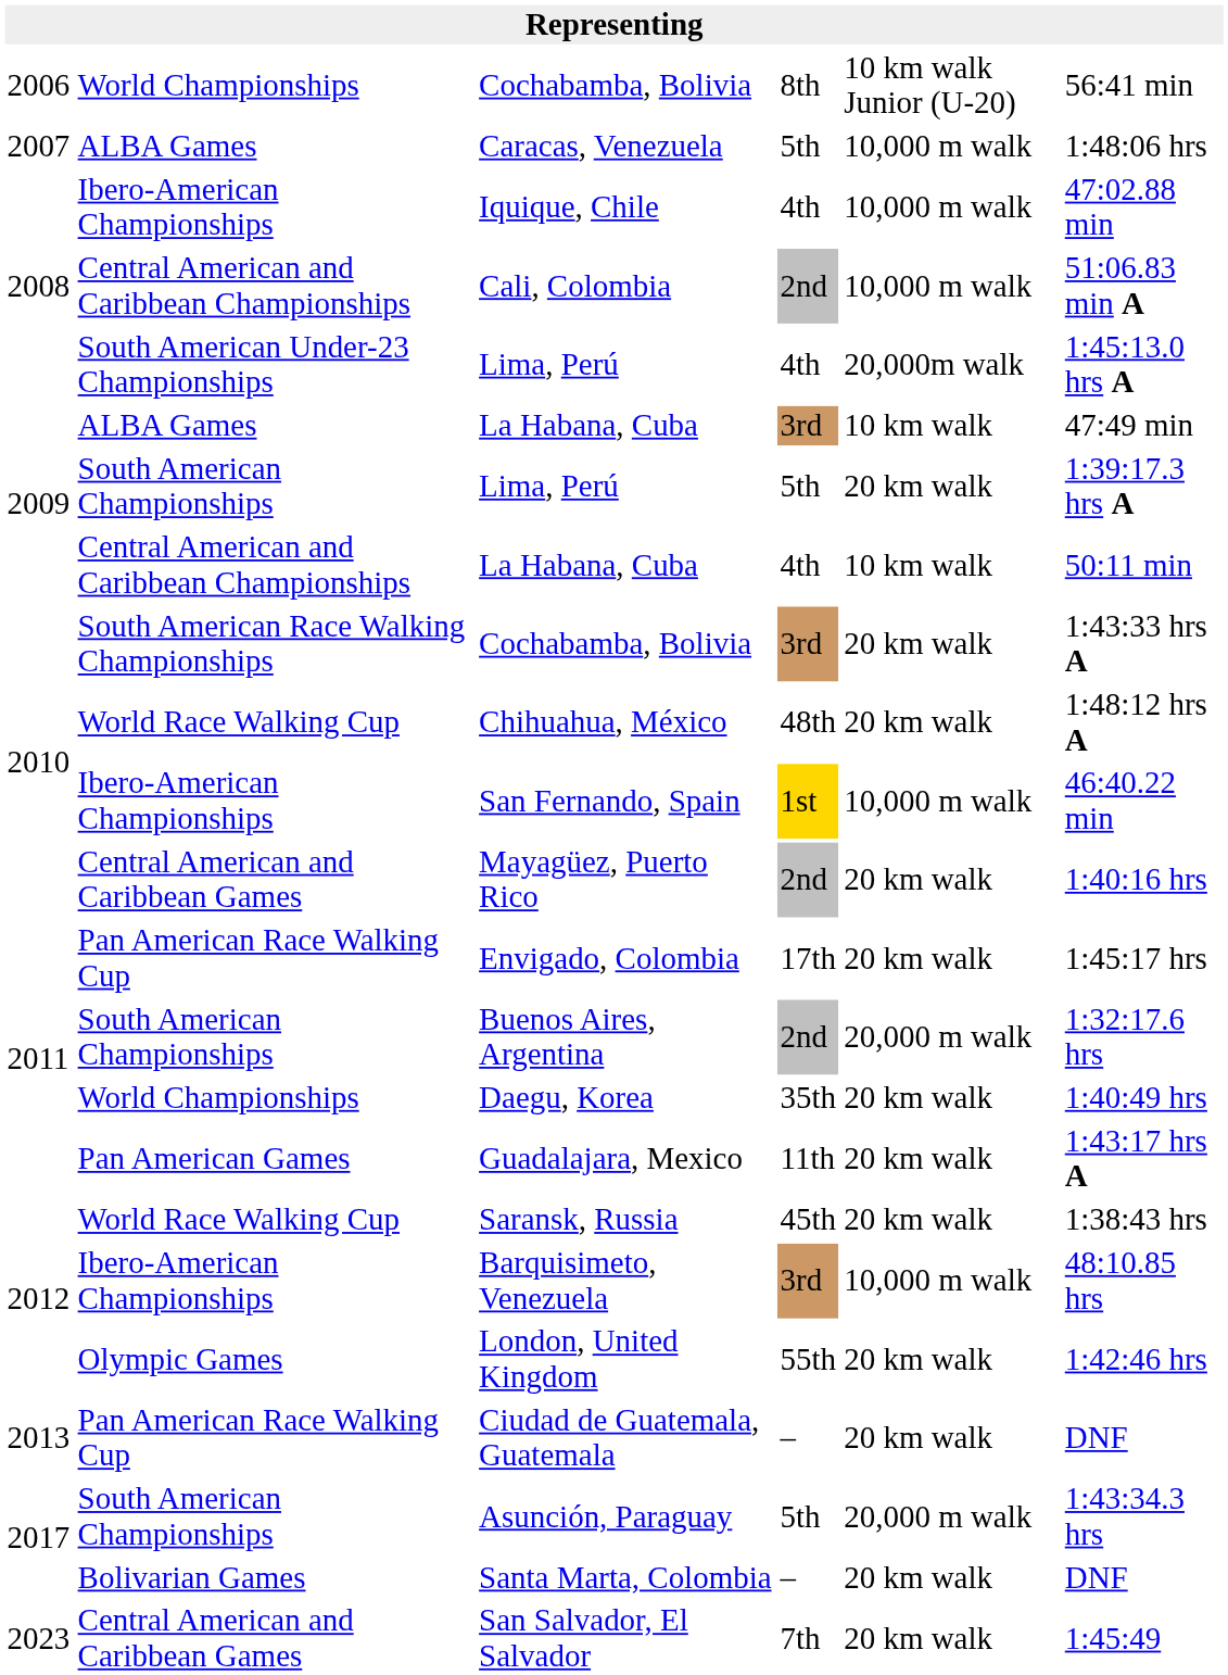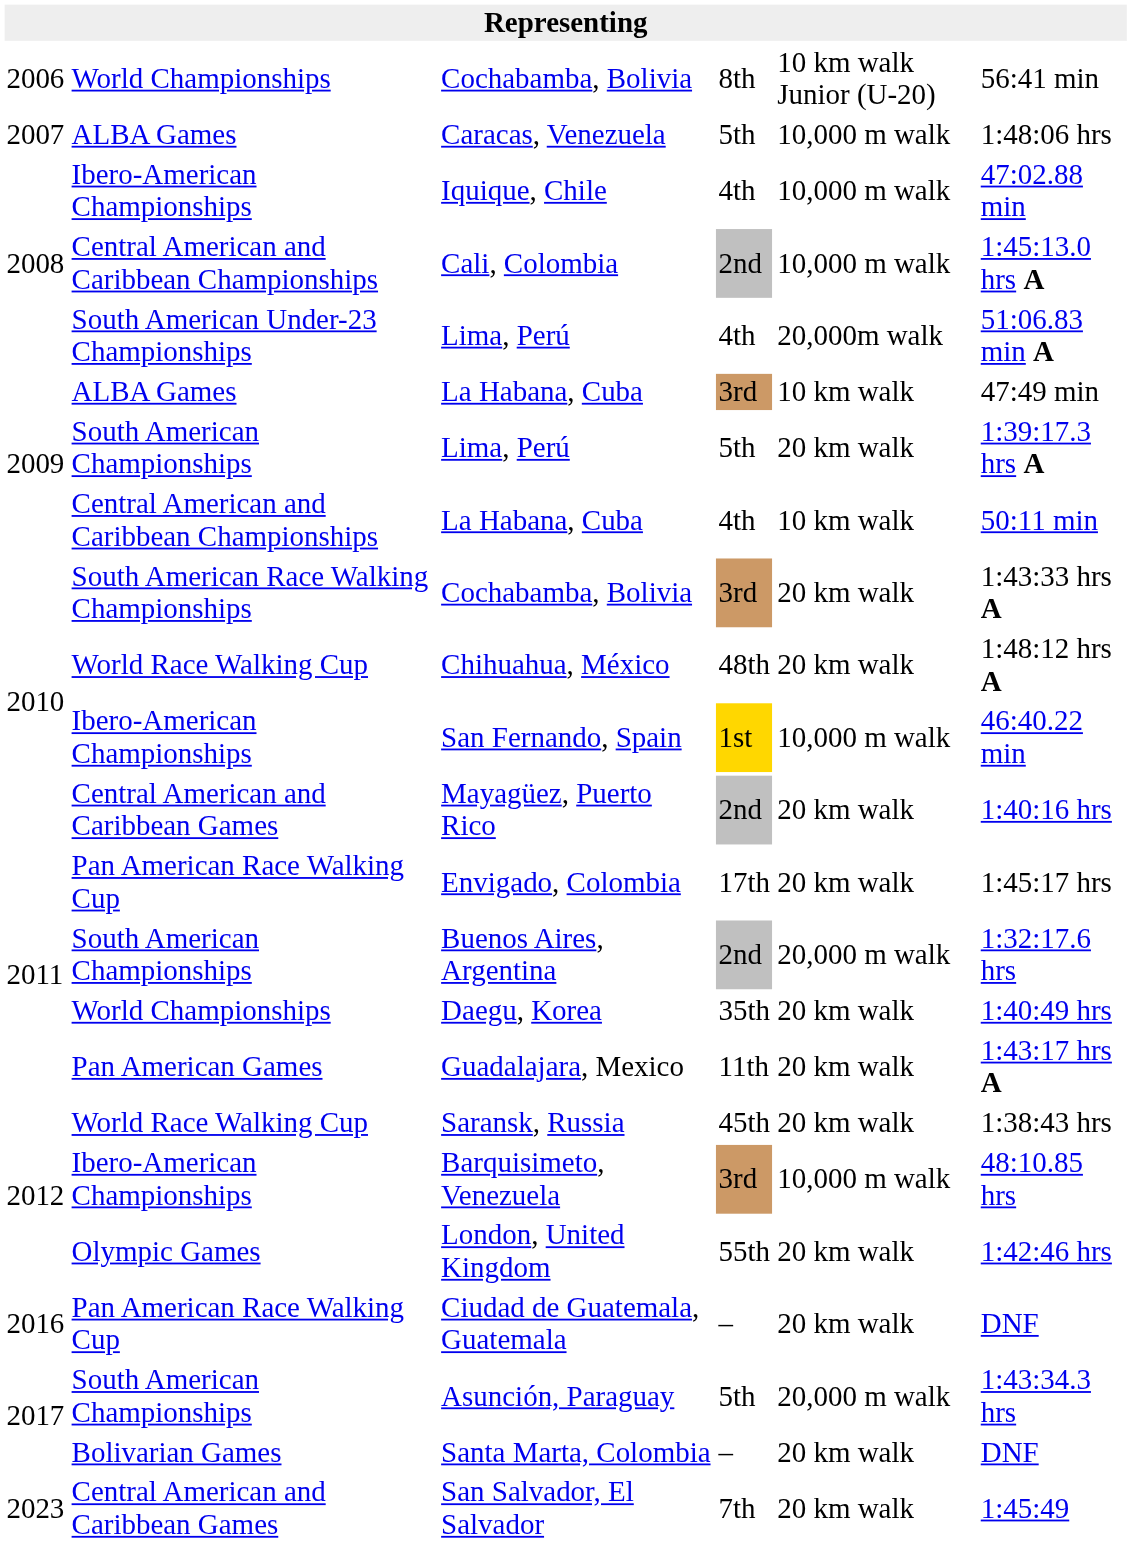 <table>
 <tr>
 <th bgcolor="#eeeeee" colspan="6">Representing </th>
 </tr>
 <tr>
 <td>2006</td>
 <td><a href='#'>World Championships</a></td>
 <td><a href='#'>Cochabamba</a>, <a href='#'>Bolivia</a></td>
 <td>8th</td>
 <td>10 km walk Junior (U-20)</td>
 <td>56:41 min</td>
 </tr>
 <tr>
 <td>2007</td>
 <td><a href='#'>ALBA Games</a></td>
 <td><a href='#'>Caracas</a>, <a href='#'>Venezuela</a></td>
 <td>5th</td>
 <td>10,000 m walk</td>
 <td>1:48:06 hrs</td>
 </tr>
 <tr>
 <td rowspan=3>2008</td>
 <td><a href='#'>Ibero-American Championships</a></td>
 <td><a href='#'>Iquique</a>, <a href='#'>Chile</a></td>
 <td>4th</td>
 <td>10,000 m walk</td>
 <td><a href='#'>47:02.88 min</a></td>
 </tr>
 <tr>
 <td><a href='#'>Central American and Caribbean Championships</a></td>
 <td><a href='#'>Cali</a>, <a href='#'>Colombia</a></td>
 <td bgcolor=silver>2nd</td>
 <td>10,000 m walk</td>
-<td><a href='#'>51:06.83 min</a> <strong>A</strong></td>
+<td><a href='#'>1:45:13.0 hrs</a> <strong>A</strong></td>
 </tr>
 <tr>
 <td><a href='#'>South American Under-23 Championships</a></td>
 <td><a href='#'>Lima</a>, <a href='#'>Perú</a></td>
 <td>4th</td>
 <td>20,000m walk</td>
-<td><a href='#'>1:45:13.0 hrs</a> <strong>A</strong></td>
+<td><a href='#'>51:06.83 min</a> <strong>A</strong></td>
 </tr>
 <tr>
 <td rowspan=3>2009</td>
 <td><a href='#'>ALBA Games</a></td>
 <td><a href='#'>La Habana</a>, <a href='#'>Cuba</a></td>
 <td bgcolor=cc9966>3rd</td>
 <td>10 km walk</td>
 <td>47:49 min</td>
 </tr>
 <tr>
 <td><a href='#'>South American Championships</a></td>
 <td><a href='#'>Lima</a>, <a href='#'>Perú</a></td>
 <td>5th</td>
 <td>20 km walk</td>
 <td><a href='#'>1:39:17.3 hrs</a> <strong>A</strong></td>
 </tr>
 <tr>
 <td><a href='#'>Central American and Caribbean Championships</a></td>
 <td><a href='#'>La Habana</a>, <a href='#'>Cuba</a></td>
 <td>4th</td>
 <td>10 km walk</td>
 <td><a href='#'>50:11 min</a></td>
 </tr>
 <tr>
 <td rowspan=4>2010</td>
 <td><a href='#'>South American Race Walking Championships</a></td>
 <td><a href='#'>Cochabamba</a>, <a href='#'>Bolivia</a></td>
 <td bgcolor="cc9966">3rd</td>
 <td>20 km walk</td>
 <td>1:43:33 hrs <strong>A</strong></td>
 </tr>
 <tr>
 <td><a href='#'>World Race Walking Cup</a></td>
 <td><a href='#'>Chihuahua</a>, <a href='#'>México</a></td>
 <td>48th</td>
 <td>20 km walk</td>
 <td>1:48:12 hrs <strong>A</strong></td>
 </tr>
 <tr>
 <td><a href='#'>Ibero-American Championships</a></td>
 <td><a href='#'>San Fernando</a>, <a href='#'>Spain</a></td>
 <td bgcolor=gold>1st</td>
 <td>10,000 m walk</td>
 <td><a href='#'>46:40.22 min</a></td>
 </tr>
 <tr>
 <td><a href='#'>Central American and Caribbean Games</a></td>
 <td><a href='#'>Mayagüez</a>, <a href='#'>Puerto Rico</a></td>
 <td bgcolor=silver>2nd</td>
 <td>20 km walk</td>
 <td><a href='#'>1:40:16 hrs</a></td>
 </tr>
 <tr>
 <td rowspan=4>2011</td>
 <td><a href='#'>Pan American Race Walking Cup</a></td>
 <td><a href='#'>Envigado</a>, <a href='#'>Colombia</a></td>
 <td>17th</td>
 <td>20 km walk</td>
 <td>1:45:17 hrs</td>
 </tr>
 <tr>
 <td><a href='#'>South American Championships</a></td>
 <td><a href='#'>Buenos Aires</a>, <a href='#'>Argentina</a></td>
 <td bgcolor=silver>2nd</td>
 <td>20,000 m walk</td>
 <td><a href='#'>1:32:17.6 hrs</a></td>
 </tr>
 <tr>
 <td><a href='#'>World Championships</a></td>
 <td><a href='#'>Daegu</a>, <a href='#'>Korea</a></td>
 <td>35th</td>
 <td>20 km walk</td>
 <td><a href='#'>1:40:49 hrs</a></td>
 </tr>
 <tr>
 <td><a href='#'>Pan American Games</a></td>
 <td><a href='#'>Guadalajara</a>, Mexico</td>
 <td>11th</td>
 <td>20 km walk</td>
 <td><a href='#'>1:43:17 hrs</a> <strong>A</strong></td>
 </tr>
 <tr>
 <td rowspan=3>2012</td>
 <td><a href='#'>World Race Walking Cup</a></td>
 <td><a href='#'>Saransk</a>, <a href='#'>Russia</a></td>
 <td>45th</td>
 <td>20 km walk</td>
 <td>1:38:43 hrs</td>
 </tr>
 <tr>
 <td><a href='#'>Ibero-American Championships</a></td>
 <td><a href='#'>Barquisimeto</a>, <a href='#'>Venezuela</a></td>
 <td bgcolor=cc9966>3rd</td>
 <td>10,000 m walk</td>
 <td><a href='#'>48:10.85 hrs</a></td>
 </tr>
 <tr>
 <td><a href='#'>Olympic Games</a></td>
 <td><a href='#'>London</a>, <a href='#'>United Kingdom</a></td>
 <td>55th</td>
 <td>20 km walk</td>
 <td><a href='#'>1:42:46 hrs</a></td>
 </tr>
 <tr>
-<td>2013</td>
+<td>2016</td>
 <td><a href='#'>Pan American Race Walking Cup</a></td>
 <td><a href='#'>Ciudad de Guatemala</a>, <a href='#'>Guatemala</a></td>
 <td>–</td>
 <td>20 km walk</td>
 <td><a href='#'>DNF</a></td>
 </tr>
 <tr>
 <td rowspan=2>2017</td>
 <td><a href='#'>South American Championships</a></td>
 <td><a href='#'>Asunción, Paraguay</a></td>
 <td>5th</td>
 <td>20,000 m walk</td>
 <td><a href='#'>1:43:34.3 hrs</a></td>
 </tr>
 <tr>
 <td><a href='#'>Bolivarian Games</a></td>
 <td><a href='#'>Santa Marta, Colombia</a></td>
 <td>–</td>
 <td>20 km walk</td>
 <td><a href='#'>DNF</a></td>
 </tr>
 <tr>
 <td>2023</td>
 <td><a href='#'>Central American and Caribbean Games</a></td>
 <td><a href='#'>San Salvador, El Salvador</a></td>
 <td>7th</td>
 <td>20 km walk</td>
 <td><a href='#'>1:45:49</a></td>
 </tr>
 </table>
